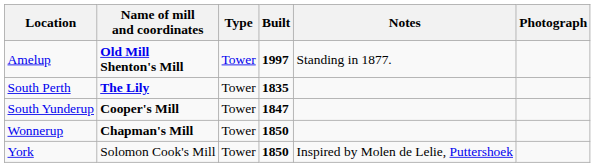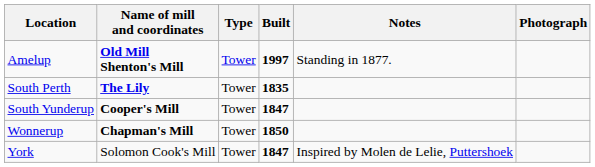 <table class="wikitable">
 <tr>
 <th>Location</th>
 <th>Name of mill<br>and coordinates</th>
 <th>Type</th>
 <th>Built</th>
 <th>Notes</th>
 <th>Photograph</th>
 </tr>
 <tr>
 <td><a href='#'>Amelup</a></td>
 <td><strong> <a href='#'>Old Mill</a></strong><br><strong>Shenton's Mill</strong></td>
 <td><a href='#'>Tower</a></td>
 <td><strong>1997</strong></td>
 <td>Standing in 1877.</td>
 <td></td>
 </tr>
 <tr>
 <td><a href='#'>South Perth</a></td>
 <td><strong><a href='#'>The Lily</a></strong></td>
 <td>Tower</td>
 <td><strong>1835</strong></td>
 <td></td>
 <td></td>
 </tr>
 <tr>
 <td><a href='#'>South Yunderup</a></td>
 <td><strong>Cooper's Mill</strong></td>
 <td>Tower</td>
 <td><strong>1847</strong></td>
 <td></td>
 <td></td>
 </tr>
 <tr>
 <td><a href='#'>Wonnerup</a></td>
 <td><strong>Chapman's Mill</strong></td>
 <td>Tower</td>
 <td><strong>1850</strong></td>
 <td></td>
 <td></td>
 </tr>
 <tr>
 <td><a href='#'>York</a></td>
 <td>Solomon Cook's Mill</td>
 <td>Tower</td>
-<td><strong>1850</strong></td>
+<td><strong>1847</strong></td>
 <td>Inspired by Molen de Lelie, <a href='#'>Puttershoek</a><br></td>
 <td></td>
 </tr>
 </table>
